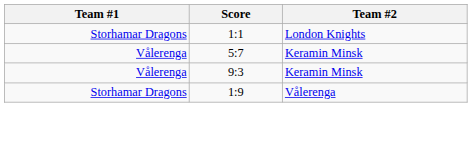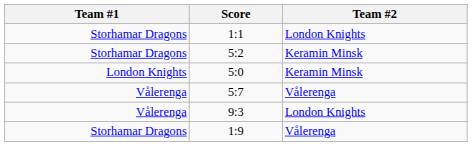 <table class="wikitable" style="text-align: center;">
 <tr>
 <th width=22%>Team #1</th>
 <th width=11%>Score</th>
 <th width=22%>Team #2</th>
 </tr>
 <tr>
 <td style="text-align: right;"><a href='#'>Storhamar Dragons</a> </td>
 <td>1:1</td>
 <td style="text-align: left;"> <a href='#'>London Knights</a></td>
 </tr>
 <tr>
-<td style="text-align: right;"><a href='#'>Vålerenga</a> </td>
-<td>5:7</td>
+<td style="text-align: right;"><a href='#'>Storhamar Dragons</a> </td>
+<td>5:2</td>
+<td style="text-align: left;"> <a href='#'>Keramin Minsk</a></td>
+</tr>
+<tr>
+<td style="text-align: right;"><a href='#'>London Knights</a> </td>
+<td>5:0</td>
 <td style="text-align: left;"> <a href='#'>Keramin Minsk</a></td>
 </tr>
 <tr>
 <td style="text-align: right;"><a href='#'>Vålerenga</a> </td>
+<td>5:7</td>
+<td style="text-align: left;"> <a href='#'>Vålerenga</a></td>
+</tr>
+<tr>
+<td style="text-align: right;"><a href='#'>Vålerenga</a> </td>
 <td>9:3</td>
-<td style="text-align: left;"> <a href='#'>Keramin Minsk</a></td>
+<td style="text-align: left;"> <a href='#'>London Knights</a></td>
 </tr>
 <tr>
 <td style="text-align: right;"><a href='#'>Storhamar Dragons</a> </td>
 <td>1:9</td>
 <td style="text-align: left;"> <a href='#'>Vålerenga</a></td>
 </tr>
 </table>
